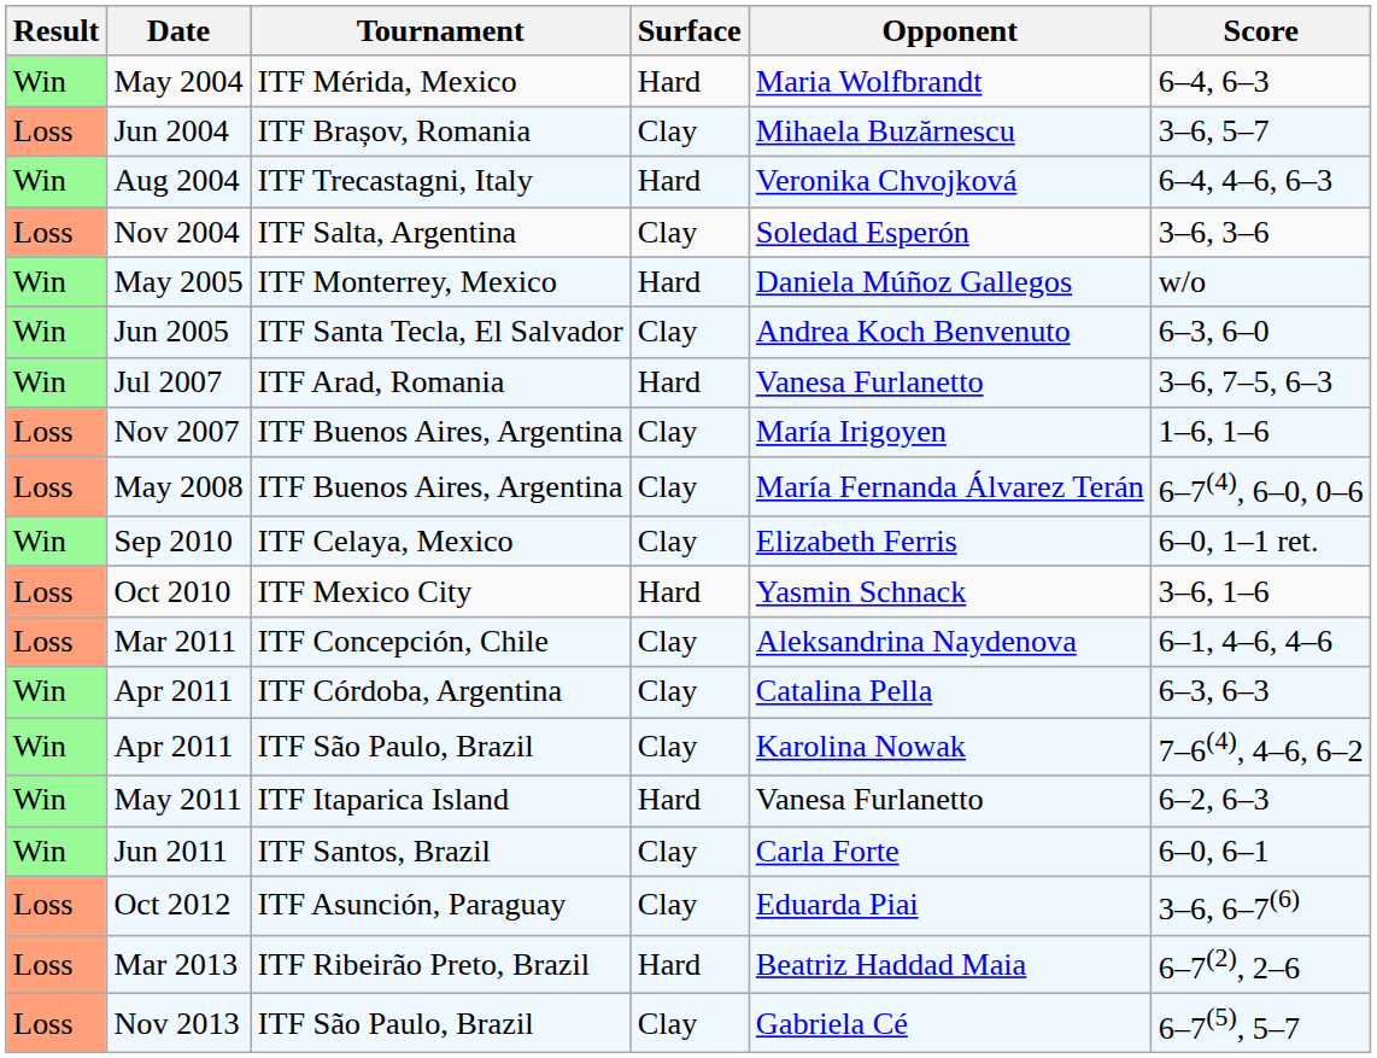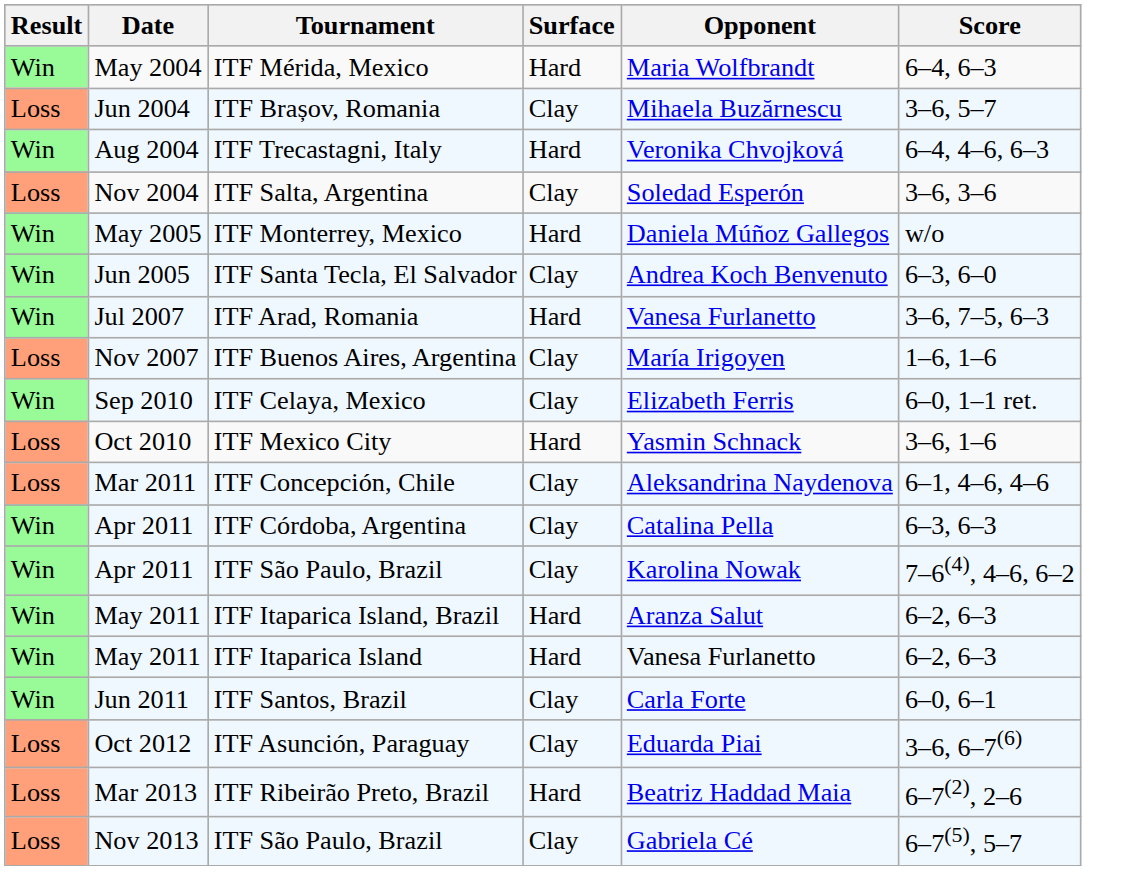 <table class="sortable wikitable">
 <tr>
 <th>Result</th>
 <th>Date</th>
 <th>Tournament</th>
 <th>Surface</th>
 <th>Opponent</th>
 <th class="unsortable">Score</th>
 </tr>
 <tr>
 <td style="background:#98fb98;">Win</td>
 <td>May 2004</td>
 <td>ITF Mérida, Mexico</td>
 <td>Hard</td>
 <td> <a href='#'>Maria Wolfbrandt</a></td>
 <td>6–4, 6–3</td>
 </tr>
 <tr bgcolor="#f0f8ff">
 <td bgcolor="FFA07A">Loss</td>
 <td>Jun 2004</td>
 <td>ITF Brașov, Romania</td>
 <td>Clay</td>
 <td> <a href='#'>Mihaela Buzărnescu</a></td>
 <td>3–6, 5–7</td>
 </tr>
 <tr style="background:#f0f8ff;">
 <td style="background:#98fb98;">Win</td>
 <td>Aug 2004</td>
 <td>ITF Trecastagni, Italy</td>
 <td>Hard</td>
 <td> <a href='#'>Veronika Chvojková</a></td>
 <td>6–4, 4–6, 6–3</td>
 </tr>
 <tr>
 <td bgcolor="FFA07A">Loss</td>
 <td>Nov 2004</td>
 <td>ITF Salta, Argentina</td>
 <td>Clay</td>
 <td> <a href='#'>Soledad Esperón</a></td>
 <td>3–6, 3–6</td>
 </tr>
 <tr style="background:#f0f8ff;">
 <td style="background:#98fb98;">Win</td>
 <td>May 2005</td>
 <td>ITF Monterrey, Mexico</td>
 <td>Hard</td>
 <td> <a href='#'>Daniela Múñoz Gallegos</a></td>
 <td>w/o</td>
 </tr>
 <tr style="background:#f0f8ff;">
 <td style="background:#98fb98;">Win</td>
 <td>Jun 2005</td>
 <td>ITF Santa Tecla, El Salvador</td>
 <td>Clay</td>
 <td> <a href='#'>Andrea Koch Benvenuto</a></td>
 <td>6–3, 6–0</td>
 </tr>
 <tr style="background:#f0f8ff;">
 <td style="background:#98fb98;">Win</td>
 <td>Jul 2007</td>
 <td>ITF Arad, Romania</td>
 <td>Hard</td>
 <td> <a href='#'>Vanesa Furlanetto</a></td>
 <td>3–6, 7–5, 6–3</td>
 </tr>
 <tr style="background:#f0f8ff;">
 <td bgcolor="FFA07A">Loss</td>
 <td>Nov 2007</td>
 <td>ITF Buenos Aires, Argentina</td>
 <td>Clay</td>
 <td> <a href='#'>María Irigoyen</a></td>
 <td>1–6, 1–6</td>
 </tr>
-<tr bgcolor="#f0f8ff">
-<td bgcolor="FFA07A">Loss</td>
-<td>May 2008</td>
-<td>ITF Buenos Aires, Argentina</td>
-<td>Clay</td>
-<td> <a href='#'>María Fernanda Álvarez Terán</a></td>
-<td>6–7<sup>(4)</sup>, 6–0, 0–6</td>
-</tr>
 <tr style="background:#f0f8ff;">
 <td style="background:#98fb98;">Win</td>
 <td>Sep 2010</td>
 <td>ITF Celaya, Mexico</td>
 <td>Clay</td>
 <td> <a href='#'>Elizabeth Ferris</a></td>
 <td>6–0, 1–1 ret.</td>
 </tr>
 <tr>
 <td bgcolor="FFA07A">Loss</td>
 <td>Oct 2010</td>
 <td>ITF Mexico City</td>
 <td>Hard</td>
 <td> <a href='#'>Yasmin Schnack</a></td>
 <td>3–6, 1–6</td>
 </tr>
 <tr style="background:#f0f8ff;">
 <td bgcolor="FFA07A">Loss</td>
 <td>Mar 2011</td>
 <td>ITF Concepción, Chile</td>
 <td>Clay</td>
 <td> <a href='#'>Aleksandrina Naydenova</a></td>
 <td>6–1, 4–6, 4–6</td>
 </tr>
 <tr style="background:#f0f8ff;">
 <td bgcolor="98FB98">Win</td>
 <td>Apr 2011</td>
 <td>ITF Córdoba, Argentina</td>
 <td>Clay</td>
 <td> <a href='#'>Catalina Pella</a></td>
 <td>6–3, 6–3</td>
 </tr>
 <tr style="background:#f0f8ff;">
 <td bgcolor="98FB98">Win</td>
 <td>Apr 2011</td>
 <td>ITF São Paulo, Brazil</td>
 <td>Clay</td>
 <td> <a href='#'>Karolina Nowak</a></td>
 <td>7–6<sup>(4)</sup>, 4–6, 6–2</td>
 </tr>
 <tr style="background:#f0f8ff;">
 <td bgcolor="98FB98">Win</td>
 <td>May 2011</td>
+<td>ITF Itaparica Island, Brazil</td>
+<td>Hard</td>
+<td> <a href='#'>Aranza Salut</a></td>
+<td>6–2, 6–3</td>
+</tr>
+<tr style="background:#f0f8ff;">
+<td bgcolor="98FB98">Win</td>
+<td>May 2011</td>
 <td>ITF Itaparica Island</td>
 <td>Hard</td>
 <td> Vanesa Furlanetto</td>
 <td>6–2, 6–3</td>
 </tr>
 <tr style="background:#f0f8ff;">
 <td bgcolor="98FB98">Win</td>
 <td>Jun 2011</td>
 <td>ITF Santos, Brazil</td>
 <td>Clay</td>
 <td> <a href='#'>Carla Forte</a></td>
 <td>6–0, 6–1</td>
 </tr>
 <tr style="background:#f0f8ff;">
 <td bgcolor="FFA07A">Loss</td>
 <td>Oct 2012</td>
 <td>ITF Asunción, Paraguay</td>
 <td>Clay</td>
 <td> <a href='#'>Eduarda Piai</a></td>
 <td>3–6, 6–7<sup>(6)</sup></td>
 </tr>
 <tr style="background:#f0f8ff;">
 <td bgcolor="FFA07A">Loss</td>
 <td>Mar 2013</td>
 <td>ITF Ribeirão Preto, Brazil</td>
 <td>Hard</td>
 <td> <a href='#'>Beatriz Haddad Maia</a></td>
 <td>6–7<sup>(2)</sup>, 2–6</td>
 </tr>
 <tr style="background:#f0f8ff;">
 <td bgcolor="FFA07A">Loss</td>
 <td>Nov 2013</td>
 <td>ITF São Paulo, Brazil</td>
 <td>Clay</td>
 <td> <a href='#'>Gabriela Cé</a></td>
 <td>6–7<sup>(5)</sup>, 5–7</td>
 </tr>
 </table>
